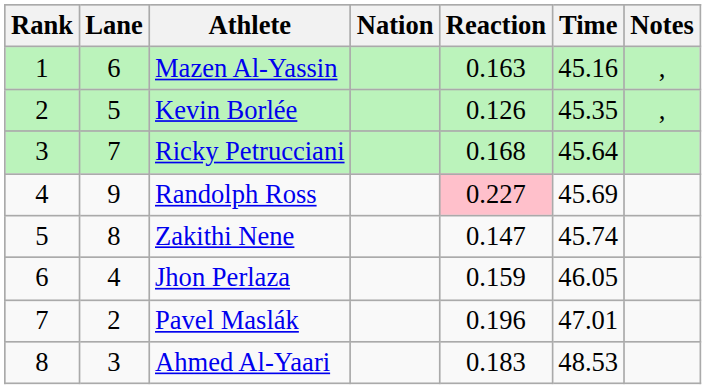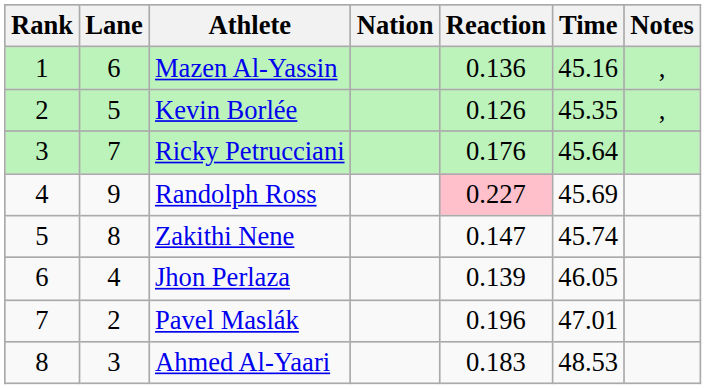 <table class="wikitable sortable" style="text-align:center">
 <tr>
 <th>Rank</th>
 <th>Lane</th>
 <th>Athlete</th>
 <th>Nation</th>
 <th>Reaction</th>
 <th>Time</th>
 <th>Notes</th>
 </tr>
 <tr bgcolor=bbf3bb>
 <td>1</td>
 <td>6</td>
 <td align=left><a href='#'>Mazen Al-Yassin</a></td>
 <td align=left></td>
-<td>0.163</td>
+<td>0.136</td>
 <td>45.16</td>
 <td>, </td>
 </tr>
 <tr bgcolor=bbf3bb>
 <td>2</td>
 <td>5</td>
 <td align=left><a href='#'>Kevin Borlée</a></td>
 <td align=left></td>
 <td>0.126</td>
 <td>45.35</td>
 <td>, </td>
 </tr>
 <tr bgcolor=bbf3bb>
 <td>3</td>
 <td>7</td>
 <td align=left><a href='#'>Ricky Petrucciani</a></td>
 <td align=left></td>
-<td>0.168</td>
+<td>0.176</td>
 <td>45.64</td>
 <td></td>
 </tr>
 <tr>
 <td>4</td>
 <td>9</td>
 <td align=left><a href='#'>Randolph Ross</a></td>
 <td align=left></td>
 <td style="background: pink;">0.227</td>
 <td>45.69</td>
 <td></td>
 </tr>
 <tr>
 <td>5</td>
 <td>8</td>
 <td align=left><a href='#'>Zakithi Nene</a></td>
 <td align=left></td>
 <td>0.147</td>
 <td>45.74</td>
 <td></td>
 </tr>
 <tr>
 <td>6</td>
 <td>4</td>
 <td align=left><a href='#'>Jhon Perlaza</a></td>
 <td align=left></td>
-<td>0.159</td>
+<td>0.139</td>
 <td>46.05</td>
 <td></td>
 </tr>
 <tr>
 <td>7</td>
 <td>2</td>
 <td align=left><a href='#'>Pavel Maslák</a></td>
 <td align=left></td>
 <td>0.196</td>
 <td>47.01</td>
 <td></td>
 </tr>
 <tr>
 <td>8</td>
 <td>3</td>
 <td align=left><a href='#'>Ahmed Al-Yaari</a></td>
 <td align=left></td>
 <td>0.183</td>
 <td>48.53</td>
 <td></td>
 </tr>
 </table>
